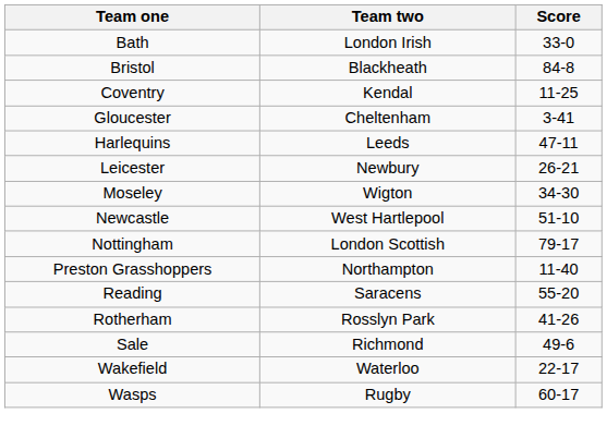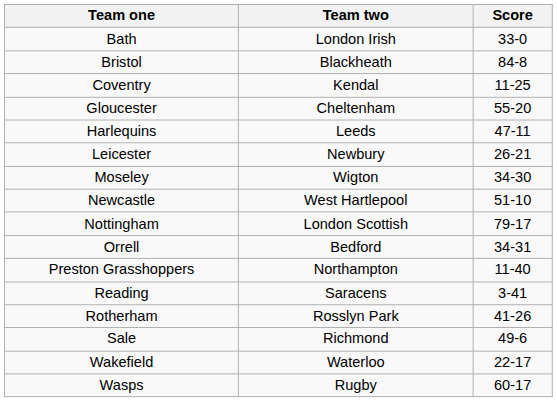 <table class="wikitable" style="text-align: center">
 <tr>
 <th width=250>Team one</th>
 <th width=250>Team two</th>
 <th width=80>Score</th>
 </tr>
 <tr>
 <td>Bath</td>
 <td>London Irish</td>
 <td>33-0</td>
 </tr>
 <tr>
 <td>Bristol</td>
 <td>Blackheath</td>
 <td>84-8</td>
 </tr>
 <tr>
 <td>Coventry</td>
 <td>Kendal</td>
 <td>11-25</td>
 </tr>
 <tr>
 <td>Gloucester</td>
 <td>Cheltenham</td>
-<td>3-41</td>
+<td>55-20</td>
 </tr>
 <tr>
 <td>Harlequins</td>
 <td>Leeds</td>
 <td>47-11</td>
 </tr>
 <tr>
 <td>Leicester</td>
 <td>Newbury</td>
 <td>26-21</td>
 </tr>
 <tr>
 <td>Moseley</td>
 <td>Wigton</td>
 <td>34-30</td>
 </tr>
 <tr>
 <td>Newcastle</td>
 <td>West Hartlepool</td>
 <td>51-10</td>
 </tr>
 <tr>
 <td>Nottingham</td>
 <td>London Scottish</td>
 <td>79-17</td>
 </tr>
 <tr>
+<td>Orrell</td>
+<td>Bedford</td>
+<td>34-31</td>
+</tr>
+<tr>
 <td>Preston Grasshoppers</td>
 <td>Northampton</td>
 <td>11-40</td>
 </tr>
 <tr>
 <td>Reading</td>
 <td>Saracens</td>
-<td>55-20</td>
+<td>3-41</td>
 </tr>
 <tr>
 <td>Rotherham</td>
 <td>Rosslyn Park</td>
 <td>41-26</td>
 </tr>
 <tr>
 <td>Sale</td>
 <td>Richmond</td>
 <td>49-6</td>
 </tr>
 <tr>
 <td>Wakefield</td>
 <td>Waterloo</td>
 <td>22-17</td>
 </tr>
 <tr>
 <td>Wasps</td>
 <td>Rugby</td>
 <td>60-17</td>
 </tr>
 </table>
